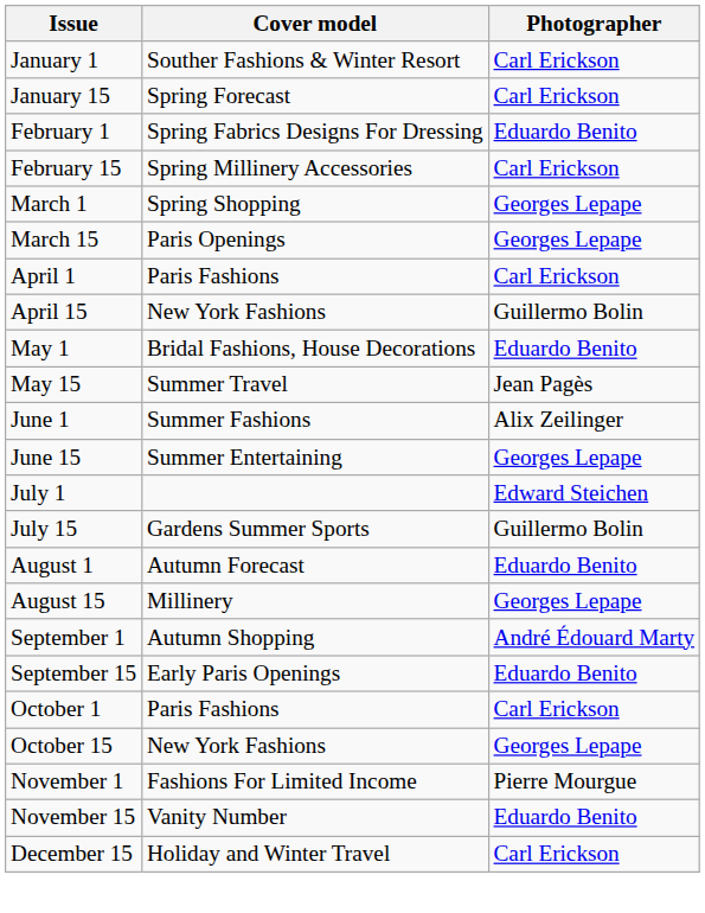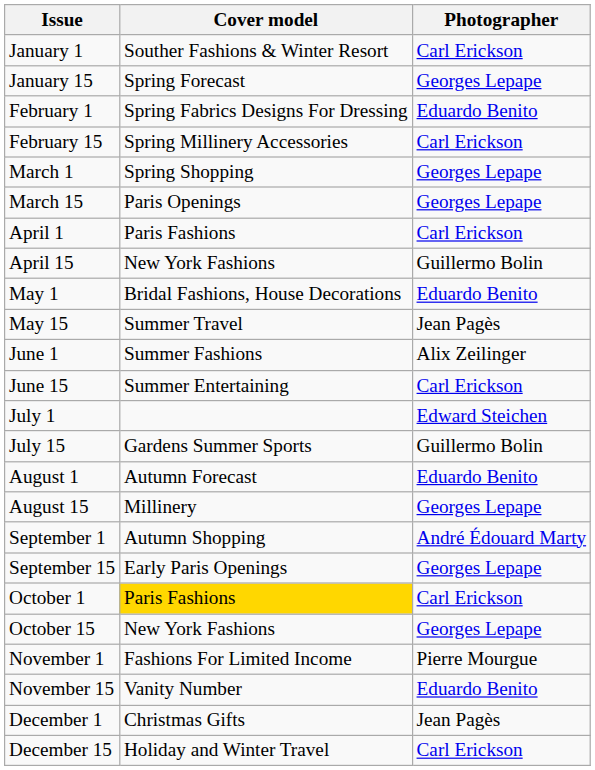 <table class="sortable wikitable">
 <tr>
 <th>Issue</th>
 <th>Cover model</th>
 <th>Photographer</th>
 </tr>
 <tr>
 <td>January 1</td>
 <td>Souther Fashions & Winter Resort</td>
 <td><a href='#'>Carl Erickson</a></td>
 </tr>
 <tr>
 <td>January 15</td>
 <td>Spring Forecast</td>
-<td><a href='#'>Carl Erickson</a></td>
+<td><a href='#'>Georges Lepape</a></td>
 </tr>
 <tr>
 <td>February 1</td>
 <td>Spring Fabrics Designs For Dressing</td>
 <td><a href='#'>Eduardo Benito</a></td>
 </tr>
 <tr>
 <td>February 15</td>
 <td>Spring Millinery Accessories</td>
 <td><a href='#'>Carl Erickson</a></td>
 </tr>
 <tr>
 <td>March 1</td>
 <td>Spring Shopping</td>
 <td><a href='#'>Georges Lepape</a></td>
 </tr>
 <tr>
 <td>March 15</td>
 <td>Paris Openings</td>
 <td><a href='#'>Georges Lepape</a></td>
 </tr>
 <tr>
 <td>April 1</td>
 <td>Paris Fashions</td>
 <td><a href='#'>Carl Erickson</a></td>
 </tr>
 <tr>
 <td>April 15</td>
 <td>New York Fashions</td>
 <td>Guillermo Bolin</td>
 </tr>
 <tr>
 <td>May 1</td>
 <td>Bridal Fashions, House Decorations</td>
 <td><a href='#'>Eduardo Benito</a></td>
 </tr>
 <tr>
 <td>May 15</td>
 <td>Summer Travel</td>
 <td>Jean Pagès</td>
 </tr>
 <tr>
 <td>June 1</td>
 <td>Summer Fashions</td>
 <td>Alix Zeilinger</td>
 </tr>
 <tr>
 <td>June 15</td>
 <td>Summer Entertaining</td>
-<td><a href='#'>Georges Lepape</a></td>
+<td><a href='#'>Carl Erickson</a></td>
 </tr>
 <tr>
 <td>July 1</td>
 <td></td>
 <td><a href='#'>Edward Steichen</a></td>
 </tr>
 <tr>
 <td>July 15</td>
 <td>Gardens Summer Sports</td>
 <td>Guillermo Bolin</td>
 </tr>
 <tr>
 <td>August 1</td>
 <td>Autumn Forecast</td>
 <td><a href='#'>Eduardo Benito</a></td>
 </tr>
 <tr>
 <td>August 15</td>
 <td>Millinery</td>
 <td><a href='#'>Georges Lepape</a></td>
 </tr>
 <tr>
 <td>September 1</td>
 <td>Autumn Shopping</td>
 <td><a href='#'>André Édouard Marty</a></td>
 </tr>
 <tr>
 <td>September 15</td>
 <td>Early Paris Openings</td>
-<td><a href='#'>Eduardo Benito</a></td>
+<td><a href='#'>Georges Lepape</a></td>
 </tr>
 <tr>
 <td>October 1</td>
-<td>Paris Fashions</td>
+<td style="background: gold;">Paris Fashions</td>
 <td><a href='#'>Carl Erickson</a></td>
 </tr>
 <tr>
 <td>October 15</td>
 <td>New York Fashions</td>
 <td><a href='#'>Georges Lepape</a></td>
 </tr>
 <tr>
 <td>November 1</td>
 <td>Fashions For Limited Income</td>
 <td>Pierre Mourgue</td>
 </tr>
 <tr>
 <td>November 15</td>
 <td>Vanity Number</td>
 <td><a href='#'>Eduardo Benito</a></td>
 </tr>
 <tr>
+<td>December 1</td>
+<td>Christmas Gifts</td>
+<td>Jean Pagès</td>
+</tr>
+<tr>
 <td>December 15</td>
 <td>Holiday and Winter Travel</td>
 <td><a href='#'>Carl Erickson</a></td>
 </tr>
 </table>
